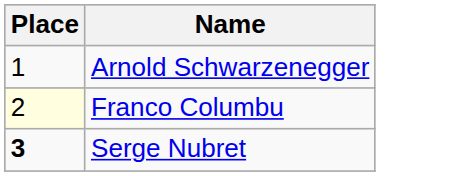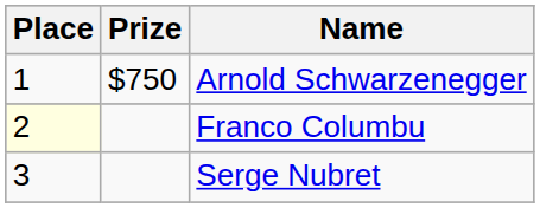 <table class="wikitable">
 <tr>
 <th>Place</th>
+<th>Prize</th>
 <th>Name</th>
 </tr>
 <tr>
 <td>1</td>
+<td>$750</td>
 <td> <a href='#'>Arnold Schwarzenegger</a></td>
 </tr>
 <tr>
 <td style="background: lightyellow;">2</td>
+<td></td>
 <td> <a href='#'>Franco Columbu</a></td>
 </tr>
 <tr>
-<td><strong>3</strong></td>
+<td>3</td>
+<td></td>
 <td> <a href='#'>Serge Nubret</a></td>
 </tr>
 </table>
